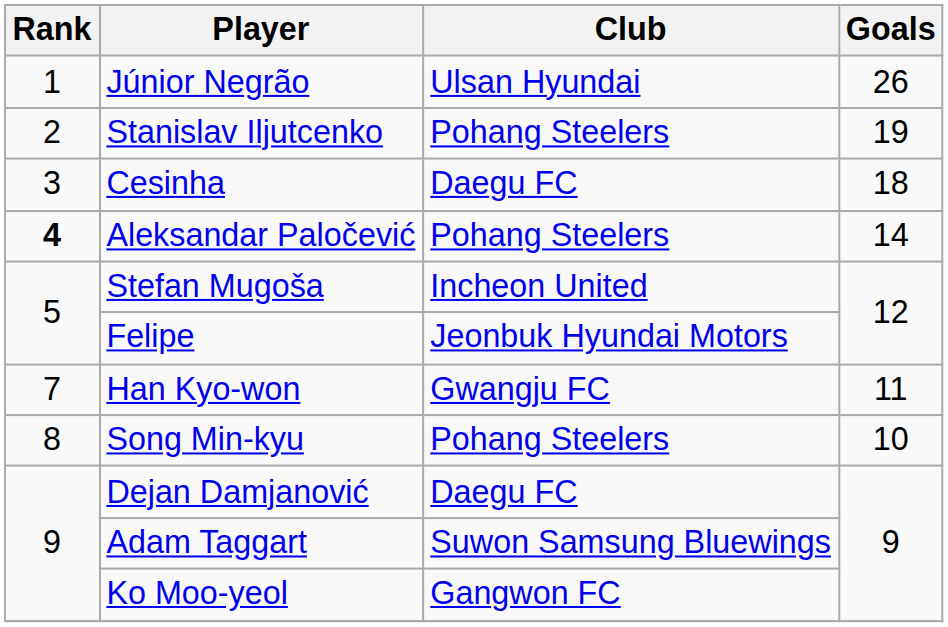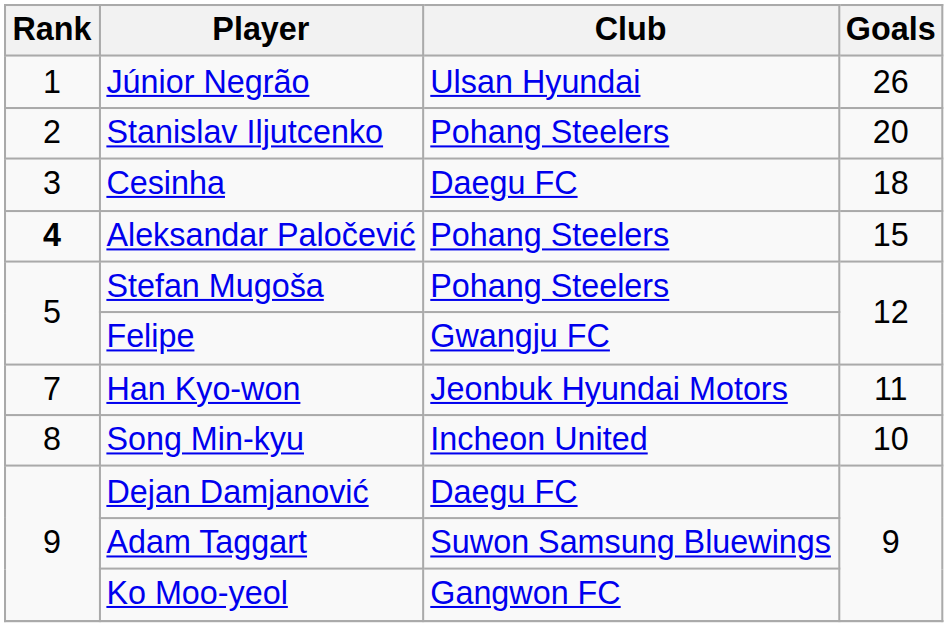 <table class=wikitable>
 <tr>
 <th>Rank</th>
 <th>Player</th>
 <th>Club</th>
 <th>Goals</th>
 </tr>
 <tr>
 <td align=center>1</td>
 <td> <a href='#'>Júnior Negrão</a></td>
 <td><a href='#'>Ulsan Hyundai</a></td>
 <td align=center>26</td>
 </tr>
 <tr>
 <td align=center>2</td>
 <td> <a href='#'>Stanislav Iljutcenko</a></td>
 <td><a href='#'>Pohang Steelers</a></td>
-<td align=center>19</td>
+<td align=center>20</td>
 </tr>
 <tr>
 <td align=center>3</td>
 <td> <a href='#'>Cesinha</a></td>
 <td><a href='#'>Daegu FC</a></td>
 <td align=center>18</td>
 </tr>
 <tr>
 <td align=center><strong>4</strong></td>
 <td> <a href='#'>Aleksandar Paločević</a></td>
 <td><a href='#'>Pohang Steelers</a></td>
-<td align=center>14</td>
+<td align=center>15</td>
 </tr>
 <tr>
 <td align=center rowspan=2>5</td>
 <td> <a href='#'>Stefan Mugoša</a></td>
-<td><a href='#'>Incheon United</a></td>
+<td><a href='#'>Pohang Steelers</a></td>
 <td align=center rowspan=2>12</td>
 </tr>
 <tr>
 <td> <a href='#'>Felipe</a></td>
-<td><a href='#'>Jeonbuk Hyundai Motors</a></td>
+<td><a href='#'>Gwangju FC</a></td>
 </tr>
 <tr>
 <td align=center>7</td>
 <td> <a href='#'>Han Kyo-won</a></td>
-<td><a href='#'>Gwangju FC</a></td>
+<td><a href='#'>Jeonbuk Hyundai Motors</a></td>
 <td align=center>11</td>
 </tr>
 <tr>
 <td align=center>8</td>
 <td> <a href='#'>Song Min-kyu</a></td>
-<td><a href='#'>Pohang Steelers</a></td>
+<td><a href='#'>Incheon United</a></td>
 <td align=center>10</td>
 </tr>
 <tr>
 <td align=center rowspan=3>9</td>
 <td> <a href='#'>Dejan Damjanović</a></td>
 <td><a href='#'>Daegu FC</a></td>
 <td align=center rowspan=3>9</td>
 </tr>
 <tr>
 <td> <a href='#'>Adam Taggart</a></td>
 <td><a href='#'>Suwon Samsung Bluewings</a></td>
 </tr>
 <tr>
 <td> <a href='#'>Ko Moo-yeol</a></td>
 <td><a href='#'>Gangwon FC</a></td>
 </tr>
 <tr>
 </tr>
 </table>
